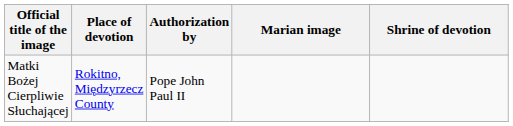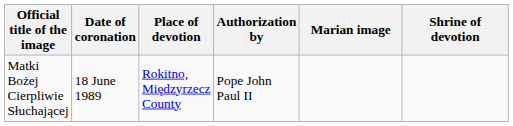 <table class="wikitable sortable">
 <tr>
 <th>Official title of the image</th>
+<th data-sort-type="date">Date of coronation</th>
 <th>Place of devotion</th>
 <th>Authorization by</th>
 <th width=200px class=unsortable>Marian image</th>
 <th width=200px class=unsortable>Shrine of devotion</th>
 </tr>
 <tr>
 <td>Matki Bożej Cierpliwie Słuchającej</td>
+<td>18 June 1989</td>
 <td><a href='#'>Rokitno, Międzyrzecz County</a></td>
 <td>Pope John Paul II</td>
 <td></td>
 <td></td>
 </tr>
 </table>
